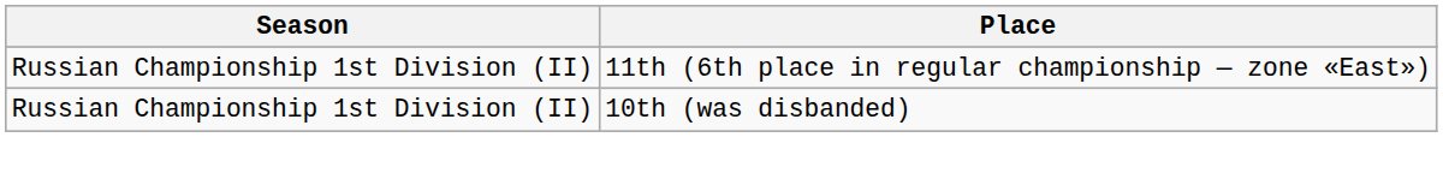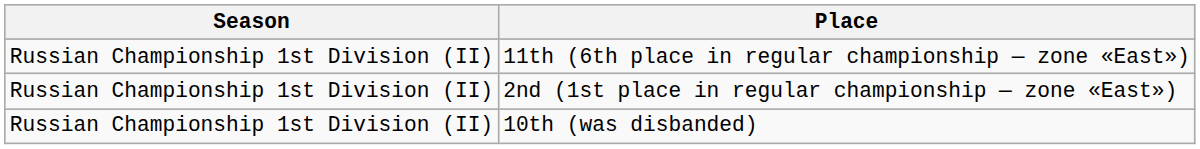 <table class="wikitable">
 <tr>
 <th>Season</th>
 <th>Place</th>
 </tr>
 <tr>
 <td>Russian Championship 1st Division (II)</td>
 <td>11th (6th place in regular championship — zone «East»)</td>
 </tr>
 <tr>
 <td>Russian Championship 1st Division (II)</td>
+<td>2nd (1st place in regular championship — zone «East»)</td>
+</tr>
+<tr>
+<td>Russian Championship 1st Division (II)</td>
 <td>10th (was disbanded)</td>
 </tr>
 </table>
